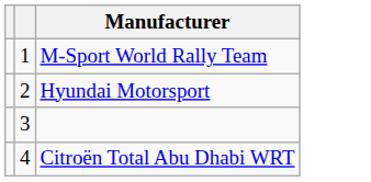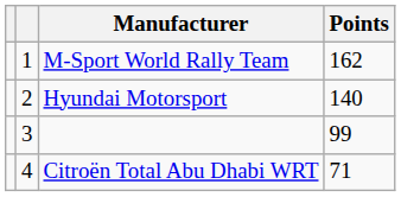 <table class="wikitable" style="font-size: 85%;">
 <tr>
 <th></th>
 <th></th>
 <th>Manufacturer</th>
+<th>Points</th>
 </tr>
 <tr>
 <td align="left"></td>
 <td align="center">1</td>
 <td> <a href='#'>M-Sport World Rally Team</a></td>
+<td align="left">162</td>
 </tr>
 <tr>
 <td align="left"></td>
 <td align="center">2</td>
 <td> <a href='#'>Hyundai Motorsport</a></td>
+<td align="left">140</td>
 </tr>
 <tr>
 <td align="left"></td>
 <td align="center">3</td>
 <td></td>
+<td align="left">99</td>
 </tr>
 <tr>
 <td align="left"></td>
 <td align="center">4</td>
 <td> <a href='#'>Citroën Total Abu Dhabi WRT</a></td>
+<td align="left">71</td>
 </tr>
 </table>
